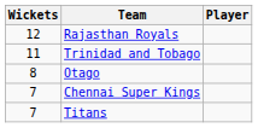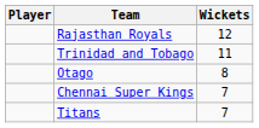 <table class="wikitable" style="text-align: center">
 <tr>
+<th>Player</th>
+<th>Team</th>
 <th>Wickets</th>
-<th>Team</th>
-<th>Player</th>
 </tr>
 <tr>
+<td style="text-align:left"></td>
+<td style="text-align:left"><a href='#'>Rajasthan Royals</a></td>
 <td>12</td>
-<td style="text-align:left"><a href='#'>Rajasthan Royals</a></td>
-<td style="text-align:left"></td>
 </tr>
 <tr>
+<td style="text-align:left"></td>
+<td style="text-align:left"><a href='#'>Trinidad and Tobago</a></td>
 <td>11</td>
-<td style="text-align:left"><a href='#'>Trinidad and Tobago</a></td>
-<td style="text-align:left"></td>
 </tr>
 <tr>
+<td style="text-align:left"></td>
+<td style="text-align:left"><a href='#'>Otago</a></td>
 <td>8</td>
-<td style="text-align:left"><a href='#'>Otago</a></td>
-<td style="text-align:left"></td>
 </tr>
 <tr>
+<td style="text-align:left"></td>
+<td style="text-align:left"><a href='#'>Chennai Super Kings</a></td>
 <td>7</td>
-<td style="text-align:left"><a href='#'>Chennai Super Kings</a></td>
-<td style="text-align:left"></td>
 </tr>
 <tr>
+<td style="text-align:left"></td>
+<td style="text-align:left"><a href='#'>Titans</a></td>
 <td>7</td>
-<td style="text-align:left"><a href='#'>Titans</a></td>
-<td style="text-align:left"></td>
 </tr>
 </table>
